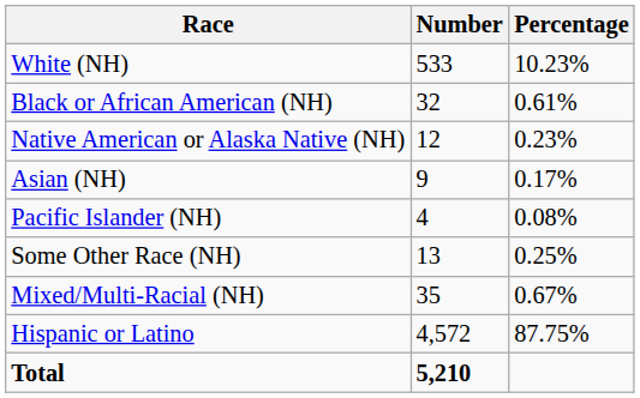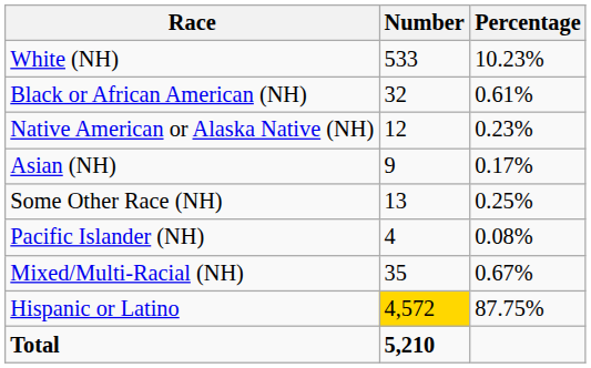 <table class="wikitable">
 <tr>
 <th>Race</th>
 <th>Number</th>
 <th>Percentage</th>
 </tr>
 <tr>
 <td><a href='#'>White</a> (NH)</td>
 <td>533</td>
 <td>10.23%</td>
 </tr>
 <tr>
 <td><a href='#'>Black or African American</a> (NH)</td>
 <td>32</td>
 <td>0.61%</td>
 </tr>
 <tr>
 <td><a href='#'>Native American</a> or <a href='#'>Alaska Native</a> (NH)</td>
 <td>12</td>
 <td>0.23%</td>
 </tr>
 <tr>
 <td><a href='#'>Asian</a> (NH)</td>
 <td>9</td>
 <td>0.17%</td>
 </tr>
 <tr>
+<td>Some Other Race (NH)</td>
+<td>13</td>
+<td>0.25%</td>
+</tr>
+<tr>
 <td><a href='#'>Pacific Islander</a> (NH)</td>
 <td>4</td>
 <td>0.08%</td>
-</tr>
-<tr>
-<td>Some Other Race (NH)</td>
-<td>13</td>
-<td>0.25%</td>
 </tr>
 <tr>
 <td><a href='#'>Mixed/Multi-Racial</a> (NH)</td>
 <td>35</td>
 <td>0.67%</td>
 </tr>
 <tr>
 <td><a href='#'>Hispanic or Latino</a></td>
-<td>4,572</td>
+<td style="background: gold;">4,572</td>
 <td>87.75%</td>
 </tr>
 <tr>
 <td><strong>Total</strong></td>
 <td><strong>5,210</strong></td>
 <td></td>
 </tr>
 </table>
